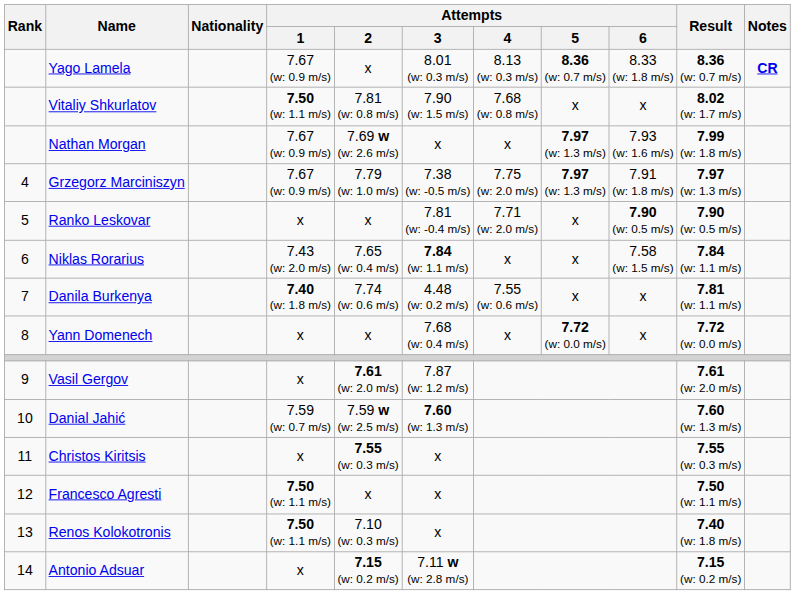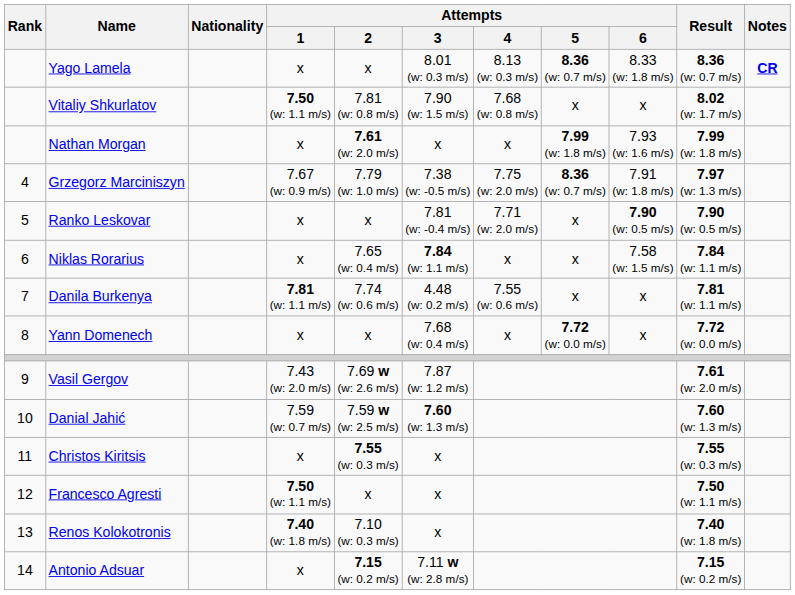 <table class="wikitable sortable" style="text-align:center">
 <tr>
 <th rowspan=2>Rank</th>
 <th rowspan=2>Name</th>
 <th rowspan=2>Nationality</th>
 <th colspan=6>Attempts</th>
 <th rowspan=2>Result</th>
 <th rowspan=2>Notes</th>
 </tr>
 <tr>
 <th>1</th>
 <th>2</th>
 <th>3</th>
 <th>4</th>
 <th>5</th>
 <th>6</th>
 </tr>
 <tr>
 <td></td>
 <td align=left><a href='#'>Yago Lamela</a></td>
 <td align=left></td>
-<td>7.67<br><small>(w: 0.9 m/s)</small></td>
+<td>x</td>
 <td>x</td>
 <td>8.01<br><small>(w: 0.3 m/s)</small></td>
 <td>8.13<br><small>(w: 0.3 m/s)</small></td>
 <td><strong>8.36</strong><br><small>(w: 0.7 m/s)</small></td>
 <td>8.33<br><small>(w: 1.8 m/s)</small></td>
 <td><strong>8.36</strong><br><small>(w: 0.7 m/s)</small></td>
 <td><strong><a href='#'>CR</a></strong></td>
 </tr>
 <tr>
 <td></td>
 <td align=left><a href='#'>Vitaliy Shkurlatov</a></td>
 <td align=left></td>
 <td><strong>7.50</strong><br><small>(w: 1.1 m/s)</small></td>
 <td>7.81<br><small>(w: 0.8 m/s)</small></td>
 <td>7.90<br><small>(w: 1.5 m/s)</small></td>
 <td>7.68<br><small>(w: 0.8 m/s)</small></td>
 <td>x</td>
 <td>x</td>
 <td><strong>8.02</strong><br><small>(w: 1.7 m/s)</small></td>
 <td></td>
 </tr>
 <tr>
 <td></td>
 <td align=left><a href='#'>Nathan Morgan</a></td>
 <td align=left></td>
-<td>7.67<br><small>(w: 0.9 m/s)</small></td>
-<td>7.69 <strong>w</strong><br><small>(w: 2.6 m/s)</small></td>
+<td>x</td>
+<td><strong>7.61</strong><br><small>(w: 2.0 m/s)</small></td>
 <td>x</td>
 <td>x</td>
-<td><strong>7.97</strong><br><small>(w: 1.3 m/s)</small></td>
+<td><strong>7.99</strong><br><small>(w: 1.8 m/s)</small></td>
 <td>7.93<br><small>(w: 1.6 m/s)</small></td>
 <td><strong>7.99</strong><br><small>(w: 1.8 m/s)</small></td>
 <td></td>
 </tr>
 <tr>
 <td>4</td>
 <td align=left><a href='#'>Grzegorz Marciniszyn</a></td>
 <td align=left></td>
 <td>7.67<br><small>(w: 0.9 m/s)</small></td>
 <td>7.79<br><small>(w: 1.0 m/s)</small></td>
 <td>7.38<br><small>(w: -0.5 m/s)</small></td>
 <td>7.75<br><small>(w: 2.0 m/s)</small></td>
-<td><strong>7.97</strong><br><small>(w: 1.3 m/s)</small></td>
+<td><strong>8.36</strong><br><small>(w: 0.7 m/s)</small></td>
 <td>7.91<br><small>(w: 1.8 m/s)</small></td>
 <td><strong>7.97</strong><br><small>(w: 1.3 m/s)</small></td>
 <td></td>
 </tr>
 <tr>
 <td>5</td>
 <td align=left><a href='#'>Ranko Leskovar</a></td>
 <td align=left></td>
 <td>x</td>
 <td>x</td>
 <td>7.81<br><small>(w: -0.4 m/s)</small></td>
 <td>7.71<br><small>(w: 2.0 m/s)</small></td>
 <td>x</td>
 <td><strong>7.90</strong><br><small>(w: 0.5 m/s)</small></td>
 <td><strong>7.90</strong><br><small>(w: 0.5 m/s)</small></td>
 <td></td>
 </tr>
 <tr>
 <td>6</td>
 <td align=left><a href='#'>Niklas Rorarius</a></td>
 <td align=left></td>
-<td>7.43<br><small>(w: 2.0 m/s)</small></td>
+<td>x</td>
 <td>7.65<br><small>(w: 0.4 m/s)</small></td>
 <td><strong>7.84</strong><br><small>(w: 1.1 m/s)</small></td>
 <td>x</td>
 <td>x</td>
 <td>7.58<br><small>(w: 1.5 m/s)</small></td>
 <td><strong>7.84</strong><br><small>(w: 1.1 m/s)</small></td>
 <td></td>
 </tr>
 <tr>
 <td>7</td>
 <td align=left><a href='#'>Danila Burkenya</a></td>
 <td align=left></td>
-<td><strong>7.40</strong><br><small>(w: 1.8 m/s)</small></td>
+<td><strong>7.81</strong><br><small>(w: 1.1 m/s)</small></td>
 <td>7.74<br><small>(w: 0.6 m/s)</small></td>
 <td>4.48<br><small>(w: 0.2 m/s)</small></td>
 <td>7.55<br><small>(w: 0.6 m/s)</small></td>
 <td>x</td>
 <td>x</td>
 <td><strong>7.81</strong><br><small>(w: 1.1 m/s)</small></td>
 <td></td>
 </tr>
 <tr>
 <td>8</td>
 <td align=left><a href='#'>Yann Domenech</a></td>
 <td align=left></td>
 <td>x</td>
 <td>x</td>
 <td>7.68<br><small>(w: 0.4 m/s)</small></td>
 <td>x</td>
 <td><strong>7.72</strong><br><small>(w: 0.0 m/s)</small></td>
 <td>x</td>
 <td><strong>7.72</strong><br><small>(w: 0.0 m/s)</small></td>
 <td></td>
 </tr>
 <tr>
 <td colspan=11 bgcolor=lightgray></td>
 </tr>
 <tr>
 <td>9</td>
 <td align=left><a href='#'>Vasil Gergov</a></td>
 <td align=left></td>
-<td>x</td>
-<td><strong>7.61</strong><br><small>(w: 2.0 m/s)</small></td>
+<td>7.43<br><small>(w: 2.0 m/s)</small></td>
+<td>7.69 <strong>w</strong><br><small>(w: 2.6 m/s)</small></td>
 <td>7.87<br><small>(w: 1.2 m/s)</small></td>
 <td colspan=3></td>
 <td><strong>7.61</strong><br><small>(w: 2.0 m/s)</small></td>
 <td></td>
 </tr>
 <tr>
 <td>10</td>
 <td align=left><a href='#'>Danial Jahić</a></td>
 <td align=left></td>
 <td>7.59<br><small>(w: 0.7 m/s)</small></td>
 <td>7.59 <strong>w</strong><br><small>(w: 2.5 m/s)</small></td>
 <td><strong>7.60</strong><br><small>(w: 1.3 m/s)</small></td>
 <td colspan=3></td>
 <td><strong>7.60</strong><br><small>(w: 1.3 m/s)</small></td>
 <td></td>
 </tr>
 <tr>
 <td>11</td>
 <td align=left><a href='#'>Christos Kiritsis</a></td>
 <td align=left></td>
 <td>x</td>
 <td><strong>7.55</strong><br><small>(w: 0.3 m/s)</small></td>
 <td>x</td>
 <td colspan=3></td>
 <td><strong>7.55</strong><br><small>(w: 0.3 m/s)</small></td>
 <td></td>
 </tr>
 <tr>
 <td>12</td>
 <td align=left><a href='#'>Francesco Agresti</a></td>
 <td align=left></td>
 <td><strong>7.50</strong><br><small>(w: 1.1 m/s)</small></td>
 <td>x</td>
 <td>x</td>
 <td colspan=3></td>
 <td><strong>7.50</strong><br><small>(w: 1.1 m/s)</small></td>
 <td></td>
 </tr>
 <tr>
 <td>13</td>
 <td align=left><a href='#'>Renos Kolokotronis</a></td>
 <td align=left></td>
-<td><strong>7.50</strong><br><small>(w: 1.1 m/s)</small></td>
+<td><strong>7.40</strong><br><small>(w: 1.8 m/s)</small></td>
 <td>7.10<br><small>(w: 0.3 m/s)</small></td>
 <td>x</td>
 <td colspan=3></td>
 <td><strong>7.40</strong><br><small>(w: 1.8 m/s)</small></td>
 <td></td>
 </tr>
 <tr>
 <td>14</td>
 <td align=left><a href='#'>Antonio Adsuar</a></td>
 <td align=left></td>
 <td>x</td>
 <td><strong>7.15</strong><br><small>(w: 0.2 m/s)</small></td>
 <td>7.11 <strong>w</strong><br><small>(w: 2.8 m/s)</small></td>
 <td colspan=3></td>
 <td><strong>7.15</strong><br><small>(w: 0.2 m/s)</small></td>
 <td></td>
 </tr>
 </table>
